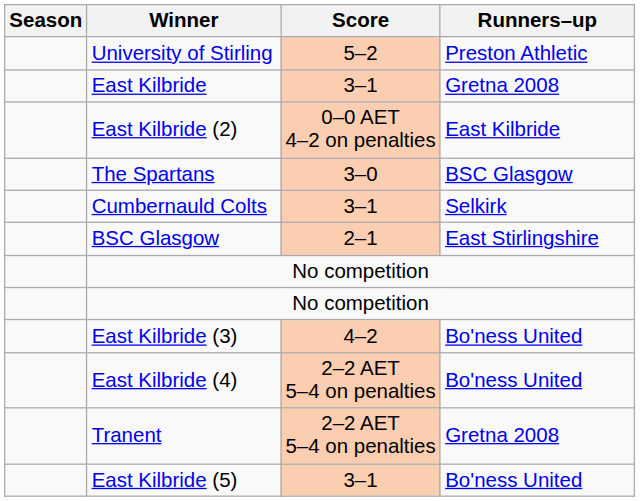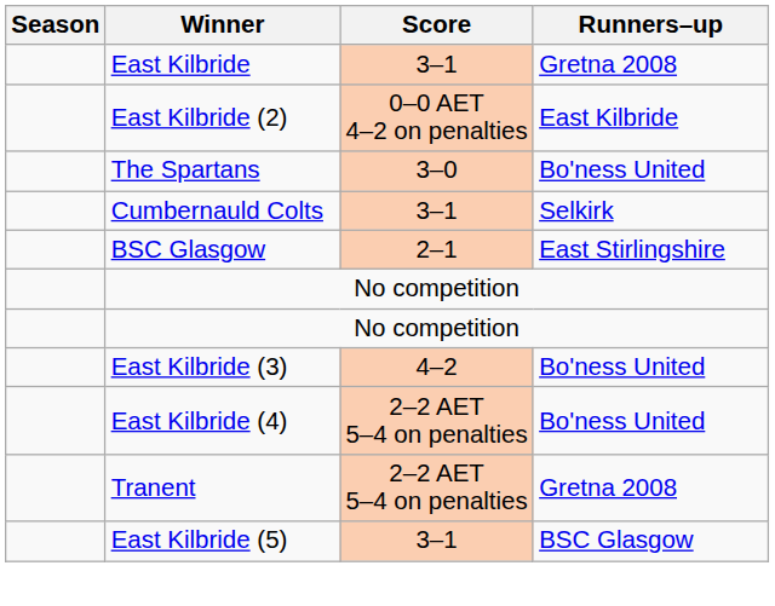 <table class="sortable wikitable">
 <tr>
 <th>Season</th>
 <th style="width:9em">Winner</th>
 <th>Score</th>
 <th style="width:9em">Runners–up</th>
-</tr>
-<tr>
-<td align=center></td>
-<td><a href='#'>University of Stirling</a></td>
-<td style="background-color:#FBCEB1" align=center>5–2</td>
-<td><a href='#'>Preston Athletic</a></td>
 </tr>
 <tr>
 <td align=center></td>
 <td><a href='#'>East Kilbride</a></td>
 <td style="background-color:#FBCEB1" align=center>3–1</td>
 <td><a href='#'>Gretna 2008</a></td>
 </tr>
 <tr>
 <td align=center></td>
 <td><a href='#'>East Kilbride</a> (2)</td>
 <td style="background-color:#FBCEB1" align=center>0–0 AET<br>4–2 on penalties</td>
 <td><a href='#'>East Kilbride</a></td>
 </tr>
 <tr>
 <td align=center></td>
 <td><a href='#'>The Spartans</a></td>
 <td style="background-color:#FBCEB1" align=center>3–0</td>
-<td><a href='#'>BSC Glasgow</a></td>
+<td><a href='#'>Bo'ness United</a></td>
 </tr>
 <tr>
 <td align=center></td>
 <td><a href='#'>Cumbernauld Colts</a></td>
 <td style="background-color:#FBCEB1" align=center>3–1</td>
 <td><a href='#'>Selkirk</a></td>
 </tr>
 <tr>
 <td align=center></td>
 <td><a href='#'>BSC Glasgow</a></td>
 <td style="background-color:#FBCEB1" align=center>2–1</td>
 <td><a href='#'>East Stirlingshire</a></td>
 </tr>
 <tr>
 <td align=center></td>
 <td colspan=3 align=center>No competition</td>
 </tr>
 <tr>
 <td align=center></td>
 <td colspan=3 align=center>No competition</td>
 </tr>
 <tr>
 <td align=center></td>
 <td><a href='#'>East Kilbride</a> (3)</td>
 <td style="background-color:#FBCEB1" align=center>4–2</td>
 <td><a href='#'>Bo'ness United</a></td>
 </tr>
 <tr>
 <td align=center></td>
 <td><a href='#'>East Kilbride</a> (4)</td>
 <td style="background-color:#FBCEB1" align=center>2–2 AET<br>5–4 on penalties</td>
 <td><a href='#'>Bo'ness United</a></td>
 </tr>
 <tr>
 <td align=center></td>
 <td><a href='#'>Tranent</a></td>
 <td style="background-color:#FBCEB1" align=center>2–2 AET<br>5–4 on penalties</td>
 <td><a href='#'>Gretna 2008</a></td>
 </tr>
 <tr>
 <td align=center></td>
 <td><a href='#'>East Kilbride</a> (5)</td>
 <td style="background-color:#FBCEB1" align=center>3–1</td>
-<td><a href='#'>Bo'ness United</a></td>
+<td><a href='#'>BSC Glasgow</a></td>
 </tr>
 </table>
